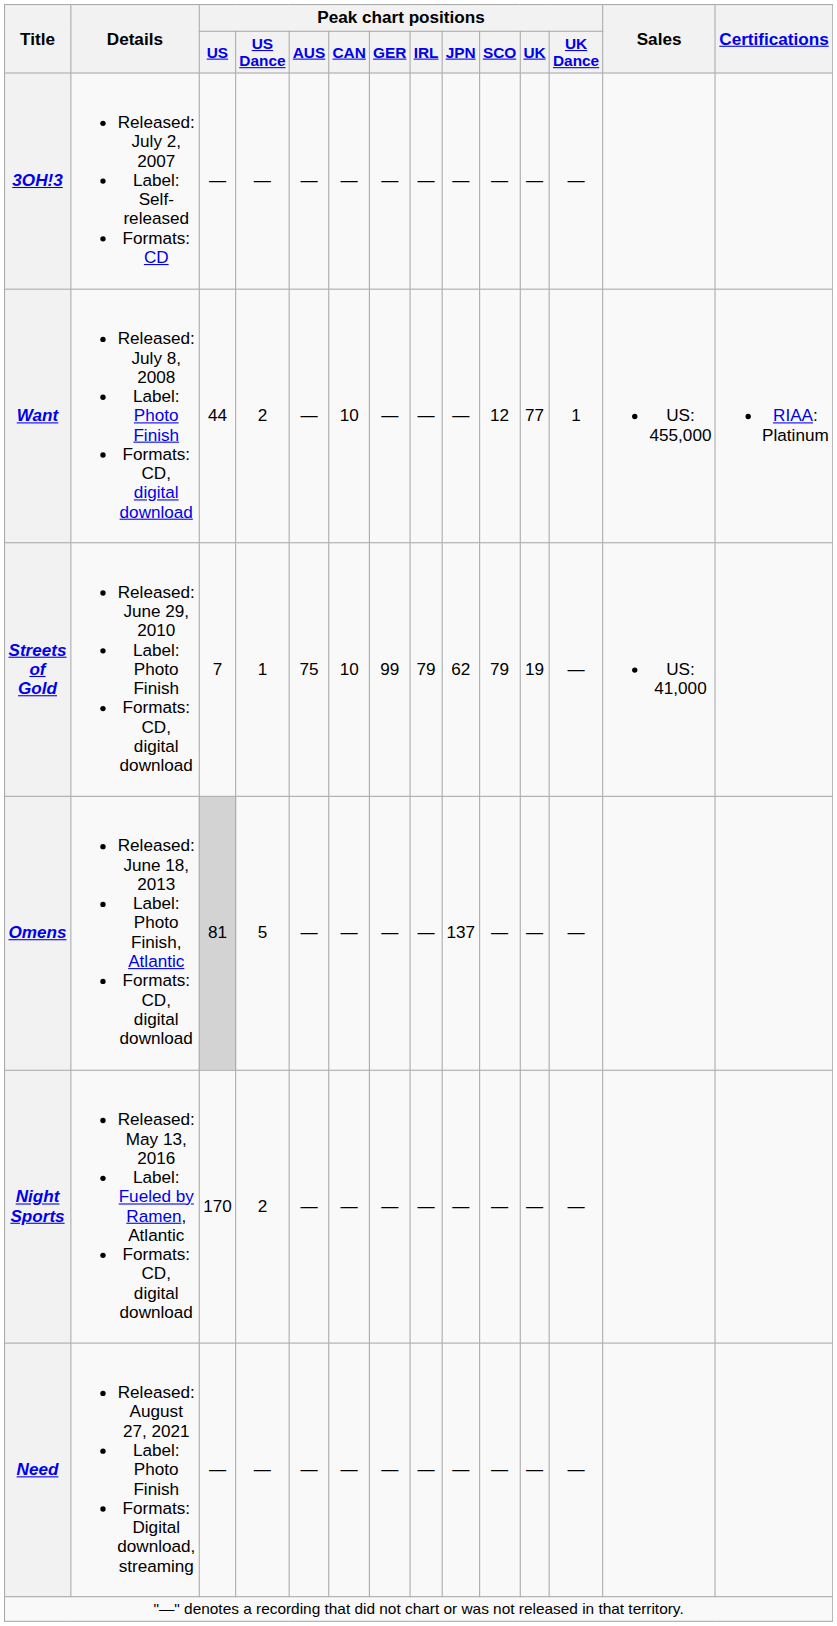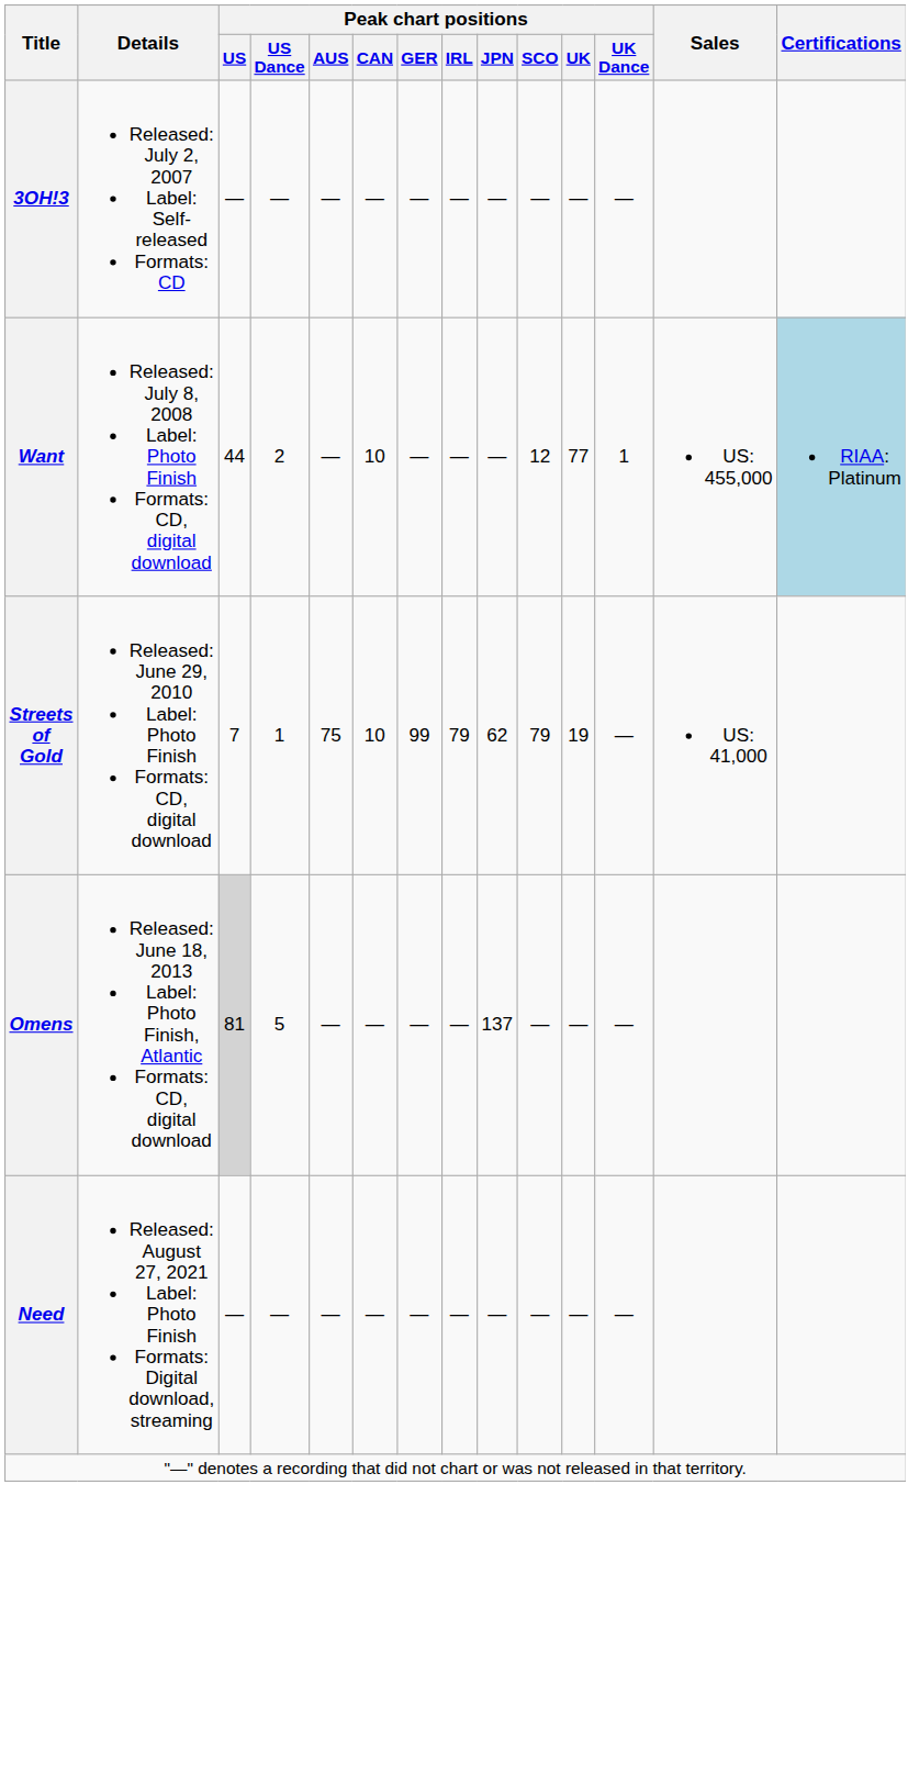 <table class="wikitable plainrowheaders" style="text-align:center;">
 <tr>
 <th scope="col" rowspan="2" style="width:10em;">Title</th>
 <th scope="col" rowspan="2" style="width:20em;">Details</th>
 <th scope="col" colspan="10">Peak chart positions</th>
 <th scope="col" rowspan="2" style="width:12em;">Sales</th>
 <th scope="col" rowspan="2" style="width:10em;"><a href='#'>Certifications</a></th>
 </tr>
 <tr>
 <th scope="col" style="width:2.5em;font-size:90%;"><a href='#'>US</a><br></th>
 <th scope="col" style="width:2.5em;font-size:90%;"><a href='#'>US<br>Dance</a><br></th>
 <th scope="col" style="width:2.5em;font-size:90%;"><a href='#'>AUS</a><br></th>
 <th scope="col" style="width:2.5em;font-size:90%;"><a href='#'>CAN</a><br></th>
 <th scope="col" style="width:2.5em;font-size:90%;"><a href='#'>GER</a><br></th>
 <th scope="col" style="width:2.5em;font-size:90%;"><a href='#'>IRL</a><br></th>
 <th scope="col" style="width:2.5em;font-size:90%;"><a href='#'>JPN</a><br></th>
 <th scope="col" style="width:2.5em;font-size:90%;"><a href='#'>SCO</a><br></th>
 <th scope="col" style="width:2.5em;font-size:90%;"><a href='#'>UK</a><br></th>
 <th scope="col" style="width:2.5em;font-size:90%;"><a href='#'>UK<br>Dance</a><br></th>
 </tr>
 <tr>
 <th scope="row"><em><a href='#'>3OH!3</a></em></th>
 <td><br><ul><li>Released: July 2, 2007</li><li>Label: Self-released</li><li>Formats: <a href='#'>CD</a></li></ul></td>
 <td>—</td>
 <td>—</td>
 <td>—</td>
 <td>—</td>
 <td>—</td>
 <td>—</td>
 <td>—</td>
 <td>—</td>
 <td>—</td>
 <td>—</td>
 <td></td>
 <td></td>
 </tr>
 <tr>
 <th scope="row"><em><a href='#'>Want</a></em></th>
 <td><br><ul><li>Released: July 8, 2008</li><li>Label: <a href='#'>Photo Finish</a></li><li>Formats: CD, <a href='#'>digital download</a></li></ul></td>
 <td>44</td>
 <td>2</td>
 <td>—</td>
 <td>10</td>
 <td>—</td>
 <td>—</td>
 <td>—</td>
 <td>12</td>
 <td>77</td>
 <td>1</td>
 <td><br><ul><li>US: 455,000</li></ul></td>
-<td><br><ul><li><a href='#'>RIAA</a>: Platinum</li></ul></td>
+<td style="background: lightblue;"><br><ul><li><a href='#'>RIAA</a>: Platinum</li></ul></td>
 </tr>
 <tr>
 <th scope="row"><em><a href='#'>Streets of Gold</a></em></th>
 <td><br><ul><li>Released: June 29, 2010</li><li>Label: Photo Finish</li><li>Formats: CD, digital download</li></ul></td>
 <td>7</td>
 <td>1</td>
 <td>75</td>
 <td>10</td>
 <td>99</td>
 <td>79</td>
 <td>62</td>
 <td>79</td>
 <td>19</td>
 <td>—</td>
 <td><br><ul><li>US: 41,000</li></ul></td>
 <td></td>
 </tr>
 <tr>
 <th scope="row"><em><a href='#'>Omens</a></em></th>
 <td><br><ul><li>Released: June 18, 2013</li><li>Label: Photo Finish, <a href='#'>Atlantic</a></li><li>Formats: CD, digital download</li></ul></td>
 <td style="background: lightgrey;">81</td>
 <td>5</td>
 <td>—</td>
 <td>—</td>
 <td>—</td>
 <td>—</td>
 <td>137</td>
 <td>—</td>
 <td>—</td>
 <td>—</td>
 <td></td>
 <td></td>
 </tr>
 <tr>
-<th scope="row"><em><a href='#'>Night Sports</a></em></th>
-<td><br><ul><li>Released: May 13, 2016</li><li>Label: <a href='#'>Fueled by Ramen</a>, Atlantic</li><li>Formats: CD, digital download</li></ul></td>
-<td>170</td>
-<td>2</td>
-<td>—</td>
-<td>—</td>
-<td>—</td>
-<td>—</td>
-<td>—</td>
-<td>—</td>
-<td>—</td>
-<td>—</td>
-<td></td>
-<td></td>
-</tr>
-<tr>
 <th scope="row"><em><a href='#'>Need</a></em></th>
 <td><br><ul><li>Released: August 27, 2021</li><li>Label: Photo Finish</li><li>Formats: Digital download, streaming</li></ul></td>
 <td>—</td>
 <td>—</td>
 <td>—</td>
 <td>—</td>
 <td>—</td>
 <td>—</td>
 <td>—</td>
 <td>—</td>
 <td>—</td>
 <td>—</td>
 <td></td>
 <td></td>
 </tr>
 <tr>
 <td colspan="14" style="font-size:90%">"—" denotes a recording that did not chart or was not released in that territory.</td>
 </tr>
 </table>
